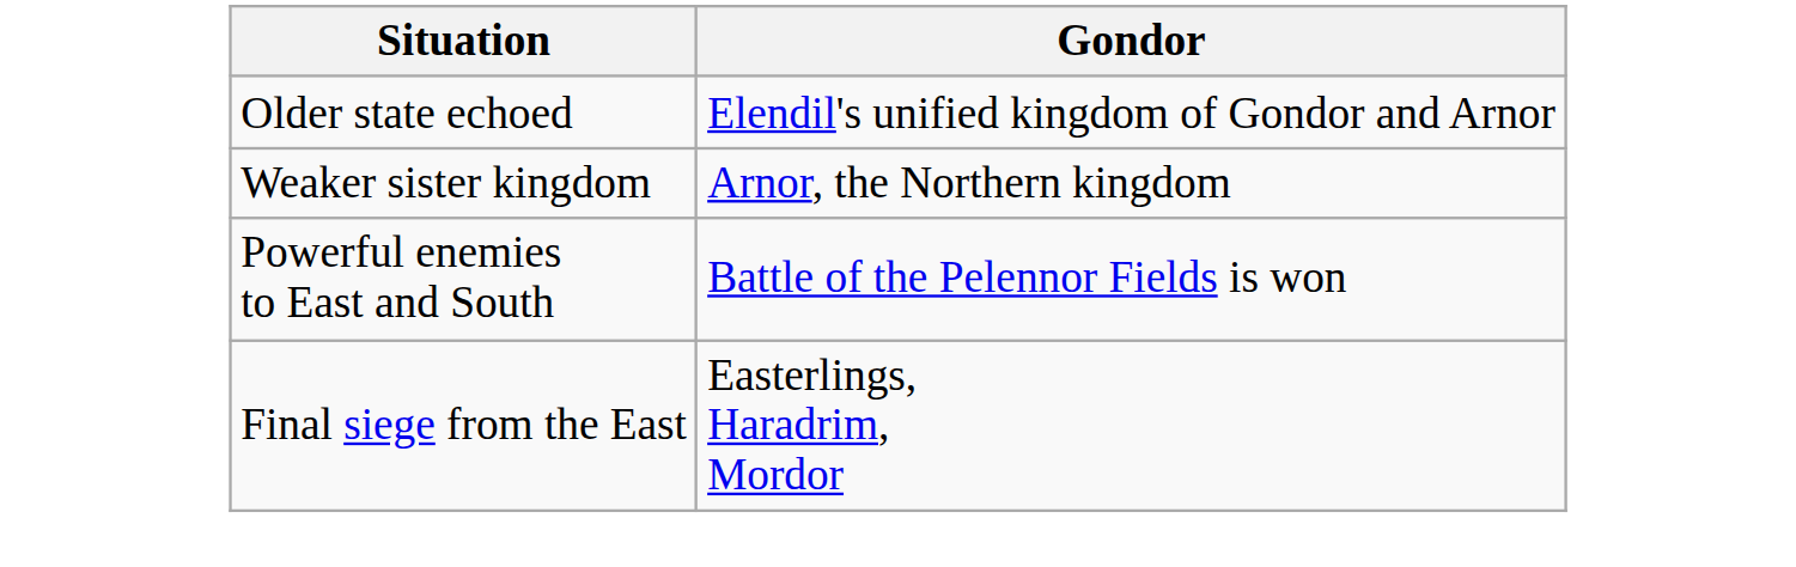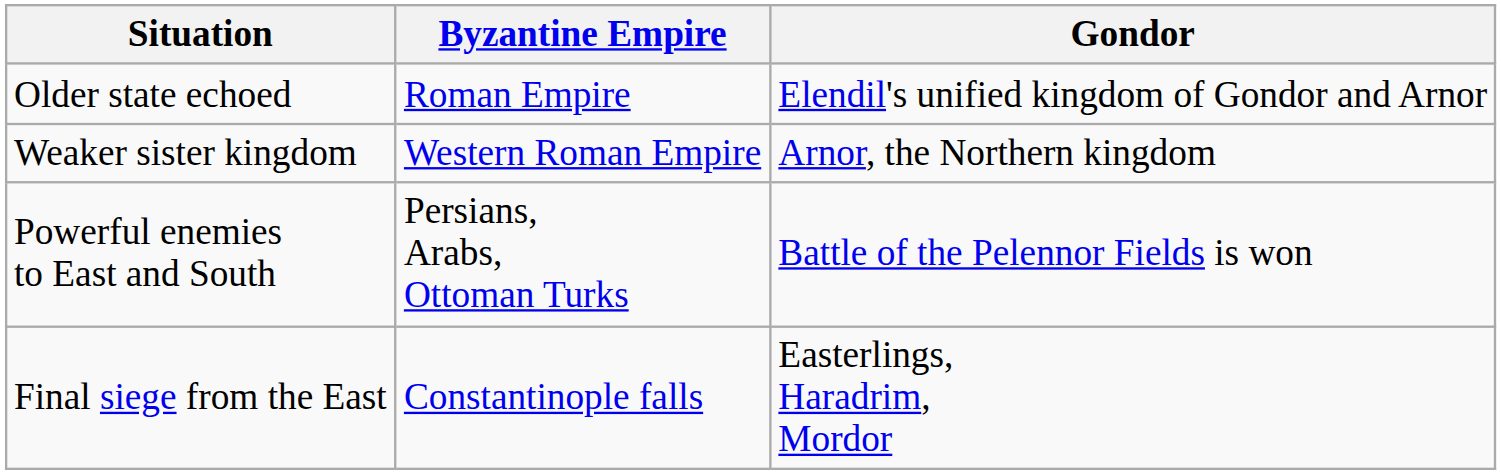 <table class="wikitable" style="margin-left: auto; margin-right: auto; border: none;">
 <tr>
 <th>Situation</th>
+<th><a href='#'>Byzantine Empire</a></th>
 <th>Gondor</th>
 </tr>
 <tr>
 <td>Older state echoed</td>
+<td><a href='#'>Roman Empire</a></td>
 <td><a href='#'>Elendil</a>'s unified kingdom of Gondor and Arnor</td>
 </tr>
 <tr>
 <td>Weaker sister kingdom</td>
+<td><a href='#'>Western Roman Empire</a></td>
 <td><a href='#'>Arnor</a>, the Northern kingdom</td>
 </tr>
 <tr>
 <td>Powerful enemies<br>to East and South</td>
+<td>Persians,<br>Arabs,<br><a href='#'>Ottoman Turks</a></td>
 <td><a href='#'>Battle of the Pelennor Fields</a> is won</td>
 </tr>
 <tr>
 <td>Final <a href='#'>siege</a> from the East</td>
+<td><a href='#'>Constantinople falls</a></td>
 <td>Easterlings,<br><a href='#'>Haradrim</a>,<br><a href='#'>Mordor</a></td>
 </tr>
 </table>
